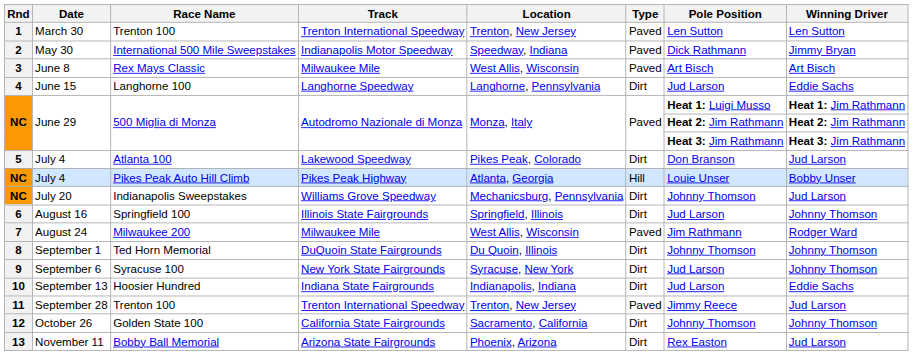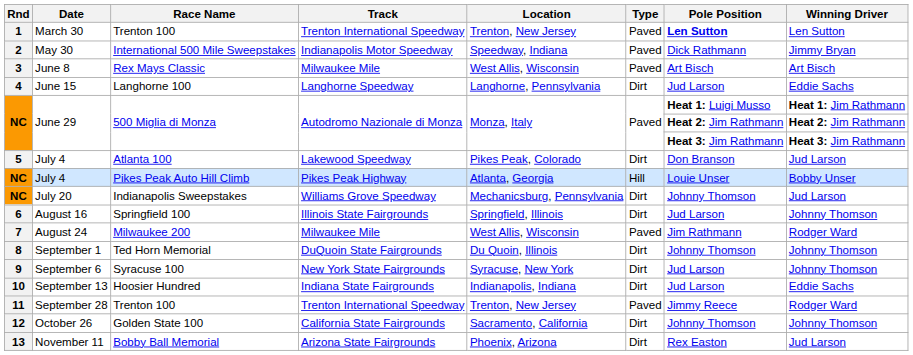 <table class="wikitable" style="font-size:85%">
 <tr>
 <th>Rnd</th>
 <th>Date</th>
 <th>Race Name</th>
 <th>Track</th>
 <th>Location</th>
 <th>Type</th>
 <th>Pole Position</th>
 <th>Winning Driver</th>
 </tr>
 <tr style="background:#FFFFFF;">
 <th>1</th>
 <td>March 30</td>
 <td> Trenton 100</td>
 <td><a href='#'>Trenton International Speedway</a></td>
 <td><a href='#'>Trenton</a>, <a href='#'>New Jersey</a></td>
 <td>Paved</td>
-<td> <a href='#'>Len Sutton</a></td>
+<td><strong> <a href='#'>Len Sutton</a></strong></td>
 <td> <a href='#'>Len Sutton</a></td>
 </tr>
 <tr style="background:#FFFFFF;">
 <th>2</th>
 <td>May 30</td>
 <td> <a href='#'>International 500 Mile Sweepstakes</a></td>
 <td><a href='#'>Indianapolis Motor Speedway</a></td>
 <td><a href='#'>Speedway</a>, <a href='#'>Indiana</a></td>
 <td>Paved</td>
 <td> <a href='#'>Dick Rathmann</a></td>
 <td> <a href='#'>Jimmy Bryan</a></td>
 </tr>
 <tr style="background:#FFFFFF;">
 <th>3</th>
 <td>June 8</td>
 <td> <a href='#'>Rex Mays Classic</a></td>
 <td><a href='#'>Milwaukee Mile</a></td>
 <td><a href='#'>West Allis</a>, <a href='#'>Wisconsin</a></td>
 <td>Paved</td>
 <td> <a href='#'>Art Bisch</a></td>
 <td> <a href='#'>Art Bisch</a></td>
 </tr>
 <tr style="background:#FFFFFF;">
 <th>4</th>
 <td>June 15</td>
 <td> Langhorne 100</td>
 <td><a href='#'>Langhorne Speedway</a></td>
 <td><a href='#'>Langhorne</a>, <a href='#'>Pennsylvania</a></td>
 <td>Dirt</td>
 <td> <a href='#'>Jud Larson</a></td>
 <td> <a href='#'>Eddie Sachs</a></td>
 </tr>
 <tr style="background:#FFFFFF;">
 <th rowspan=3; style="background:#fb9902; text-align:center;"><strong>NC</strong></th>
 <td rowspan=3>June 29</td>
 <td rowspan=3> <a href='#'>500 Miglia di Monza</a></td>
 <td rowspan=3><a href='#'>Autodromo Nazionale di Monza</a></td>
 <td rowspan=3><a href='#'>Monza</a>, <a href='#'>Italy</a></td>
 <td rowspan=3>Paved</td>
 <td><strong>Heat 1:</strong>  <a href='#'>Luigi Musso</a></td>
 <td><strong>Heat 1:</strong>  <a href='#'>Jim Rathmann</a></td>
 </tr>
 <tr style="background:#FFFFFF;">
 <td><strong>Heat 2:</strong>  <a href='#'>Jim Rathmann</a></td>
 <td><strong>Heat 2:</strong>  <a href='#'>Jim Rathmann</a></td>
 </tr>
 <tr style="background:#FFFFFF;">
 <td><strong>Heat 3:</strong>  <a href='#'>Jim Rathmann</a></td>
 <td><strong>Heat 3:</strong>  <a href='#'>Jim Rathmann</a></td>
 </tr>
 <tr style="background:#FFFFFF;">
 <th>5</th>
 <td>July 4</td>
 <td> <a href='#'>Atlanta 100</a></td>
 <td><a href='#'>Lakewood Speedway</a></td>
 <td><a href='#'>Pikes Peak</a>, <a href='#'>Colorado</a></td>
 <td>Dirt</td>
 <td> <a href='#'>Don Branson</a></td>
 <td> <a href='#'>Jud Larson</a></td>
 </tr>
 <tr style="background:#D0E7FF;">
 <th style="background:#fb9902; text-align:center;"><strong>NC</strong></th>
 <td>July 4</td>
 <td> <a href='#'>Pikes Peak Auto Hill Climb</a></td>
 <td><a href='#'>Pikes Peak Highway</a></td>
 <td><a href='#'>Atlanta</a>, <a href='#'>Georgia</a></td>
 <td>Hill</td>
 <td> <a href='#'>Louie Unser</a></td>
 <td> <a href='#'>Bobby Unser</a></td>
 </tr>
 <tr style="background:#FFFFFF;">
 <th style="background:#fb9902; text-align:center;"><strong>NC</strong></th>
 <td>July 20</td>
 <td> Indianapolis Sweepstakes</td>
 <td><a href='#'>Williams Grove Speedway</a></td>
 <td><a href='#'>Mechanicsburg</a>, <a href='#'>Pennsylvania</a></td>
 <td>Dirt</td>
 <td> <a href='#'>Johnny Thomson</a></td>
 <td> <a href='#'>Jud Larson</a></td>
 </tr>
 <tr style="background:#FFFFFF;">
 <th>6</th>
 <td>August 16</td>
 <td> Springfield 100</td>
 <td><a href='#'>Illinois State Fairgrounds</a></td>
 <td><a href='#'>Springfield</a>, <a href='#'>Illinois</a></td>
 <td>Dirt</td>
 <td> <a href='#'>Jud Larson</a></td>
 <td> <a href='#'>Johnny Thomson</a></td>
 </tr>
 <tr style="background:#FFFFFF;">
 <th>7</th>
 <td>August 24</td>
 <td> <a href='#'>Milwaukee 200</a></td>
 <td><a href='#'>Milwaukee Mile</a></td>
 <td><a href='#'>West Allis</a>, <a href='#'>Wisconsin</a></td>
 <td>Paved</td>
 <td> <a href='#'>Jim Rathmann</a></td>
 <td> <a href='#'>Rodger Ward</a></td>
 </tr>
 <tr style="background:#FFFFFF;">
 <th>8</th>
 <td>September 1</td>
 <td> Ted Horn Memorial</td>
 <td><a href='#'>DuQuoin State Fairgrounds</a></td>
 <td><a href='#'>Du Quoin</a>, <a href='#'>Illinois</a></td>
 <td>Dirt</td>
 <td> <a href='#'>Johnny Thomson</a></td>
 <td> <a href='#'>Johnny Thomson</a></td>
 </tr>
 <tr style="background:#FFFFFF;">
 <th>9</th>
 <td>September 6</td>
 <td> Syracuse 100</td>
 <td><a href='#'>New York State Fairgrounds</a></td>
 <td><a href='#'>Syracuse</a>, <a href='#'>New York</a></td>
 <td>Dirt</td>
 <td> <a href='#'>Jud Larson</a></td>
 <td> <a href='#'>Johnny Thomson</a></td>
 </tr>
 <tr style="background:#FFFFFF;">
 <th>10</th>
 <td>September 13</td>
 <td> Hoosier Hundred</td>
 <td><a href='#'>Indiana State Fairgrounds</a></td>
 <td><a href='#'>Indianapolis</a>, <a href='#'>Indiana</a></td>
 <td>Dirt</td>
 <td> <a href='#'>Jud Larson</a></td>
 <td> <a href='#'>Eddie Sachs</a></td>
 </tr>
 <tr style="background:#FFFFFF;">
 <th>11</th>
 <td>September 28</td>
 <td> Trenton 100</td>
 <td><a href='#'>Trenton International Speedway</a></td>
 <td><a href='#'>Trenton</a>, <a href='#'>New Jersey</a></td>
 <td>Paved</td>
 <td> <a href='#'>Jimmy Reece</a></td>
-<td> <a href='#'>Jud Larson</a></td>
+<td> <a href='#'>Rodger Ward</a></td>
 </tr>
 <tr style="background:#FFFFFF;">
 <th>12</th>
 <td>October 26</td>
 <td> Golden State 100</td>
 <td><a href='#'>California State Fairgrounds</a></td>
 <td><a href='#'>Sacramento</a>, <a href='#'>California</a></td>
 <td>Dirt</td>
 <td> <a href='#'>Johnny Thomson</a></td>
 <td> <a href='#'>Johnny Thomson</a></td>
 </tr>
 <tr style="background:#FFFFFF;">
 <th>13</th>
 <td>November 11</td>
 <td> <a href='#'>Bobby Ball Memorial</a></td>
 <td><a href='#'>Arizona State Fairgrounds</a></td>
 <td><a href='#'>Phoenix</a>, <a href='#'>Arizona</a></td>
 <td>Dirt</td>
 <td> <a href='#'>Rex Easton</a></td>
 <td> <a href='#'>Jud Larson</a></td>
 </tr>
 </table>
